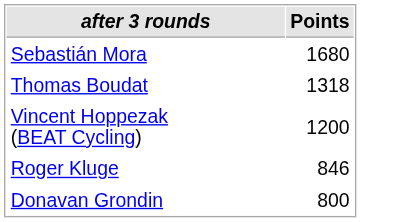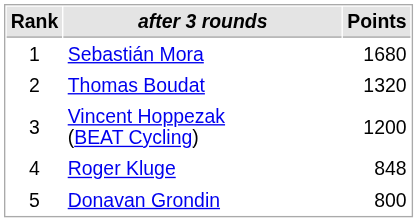 <table cellspacing="1" cellpadding="3" style="border:1px solid #aaa; font-size:90%;">
 <tr style="background:#e4e4e4;">
+<th style="border-bottom:1px solid #aaa; width:10px;">Rank</th>
 <th style="border-bottom:1px solid #aaa; width:200px; white-space:nowrap;"><em>after 3 rounds</em></th>
 <th style="border-bottom:1px solid #aaa; width:20px;">Points</th>
 </tr>
 <tr>
+<td align=center>1</td>
 <td> <a href='#'>Sebastián Mora</a></td>
 <td align=right>1680</td>
 </tr>
 <tr>
+<td align=center>2</td>
 <td> <a href='#'>Thomas Boudat</a></td>
-<td align=right>1318</td>
+<td align=right>1320</td>
 </tr>
 <tr>
+<td align=center>3</td>
 <td> <a href='#'>Vincent Hoppezak</a><br>(<a href='#'>BEAT Cycling</a>)</td>
 <td align=right>1200</td>
 </tr>
 <tr>
+<td align=center>4</td>
 <td> <a href='#'>Roger Kluge</a></td>
-<td align=right>846</td>
+<td align=right>848</td>
 </tr>
 <tr>
+<td align=center>5</td>
 <td> <a href='#'>Donavan Grondin</a></td>
 <td align=right>800</td>
 </tr>
 </table>
